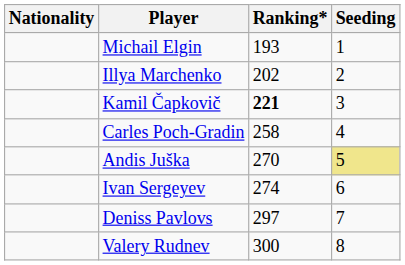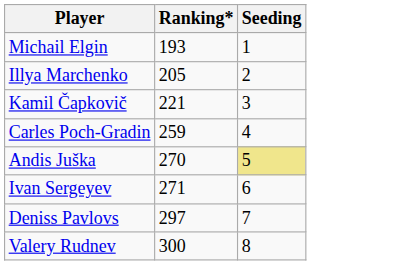 <table class="wikitable" border="1">
 <tr>
-<th>Nationality</th>
 <th>Player</th>
 <th>Ranking*</th>
 <th>Seeding</th>
 </tr>
 <tr>
-<td></td>
 <td><a href='#'>Michail Elgin</a></td>
 <td>193</td>
 <td>1</td>
 </tr>
 <tr>
-<td></td>
 <td><a href='#'>Illya Marchenko</a></td>
-<td>202</td>
+<td>205</td>
 <td>2</td>
 </tr>
 <tr>
-<td></td>
 <td><a href='#'>Kamil Čapkovič</a></td>
-<td><strong>221</strong></td>
+<td>221</td>
 <td>3</td>
 </tr>
 <tr>
-<td></td>
 <td><a href='#'>Carles Poch-Gradin</a></td>
-<td>258</td>
+<td>259</td>
 <td>4</td>
 </tr>
 <tr>
-<td></td>
 <td><a href='#'>Andis Juška</a></td>
 <td>270</td>
 <td style="background: khaki;">5</td>
 </tr>
 <tr>
-<td></td>
 <td><a href='#'>Ivan Sergeyev</a></td>
-<td>274</td>
+<td>271</td>
 <td>6</td>
 </tr>
 <tr>
-<td></td>
 <td><a href='#'>Deniss Pavlovs</a></td>
 <td>297</td>
 <td>7</td>
 </tr>
 <tr>
-<td></td>
 <td><a href='#'>Valery Rudnev</a></td>
 <td>300</td>
 <td>8</td>
 </tr>
 </table>
